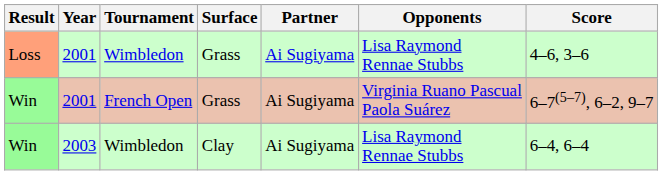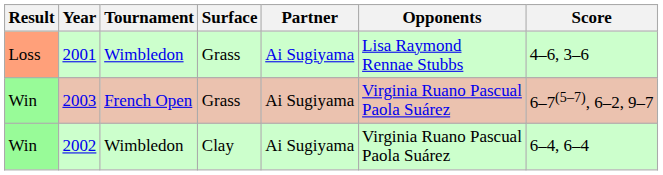 <table class="sortable wikitable">
 <tr>
 <th>Result</th>
 <th>Year</th>
 <th>Tournament</th>
 <th>Surface</th>
 <th>Partner</th>
 <th>Opponents</th>
 <th>Score</th>
 </tr>
 <tr bgcolor=CCFFCC>
 <td bgcolor=FFA07A>Loss</td>
 <td><a href='#'>2001</a></td>
 <td><a href='#'>Wimbledon</a></td>
 <td>Grass</td>
 <td> <a href='#'>Ai Sugiyama</a></td>
 <td> <a href='#'>Lisa Raymond</a><br> <a href='#'>Rennae Stubbs</a></td>
 <td>4–6, 3–6</td>
 </tr>
 <tr bgcolor=EBC2AF>
 <td bgcolor=98FB98>Win</td>
-<td><a href='#'>2001</a></td>
+<td><a href='#'>2003</a></td>
 <td><a href='#'>French Open</a></td>
 <td>Grass</td>
 <td> Ai Sugiyama</td>
 <td> <a href='#'>Virginia Ruano Pascual</a><br> <a href='#'>Paola Suárez</a></td>
 <td>6–7<sup>(5–7)</sup>, 6–2, 9–7</td>
 </tr>
 <tr bgcolor=CCFFCC>
 <td bgcolor=98FB98>Win</td>
-<td><a href='#'>2003</a></td>
+<td><a href='#'>2002</a></td>
 <td>Wimbledon</td>
 <td>Clay</td>
 <td> Ai Sugiyama</td>
-<td> <a href='#'>Lisa Raymond</a><br> <a href='#'>Rennae Stubbs</a></td>
+<td> Virginia Ruano Pascual<br> Paola Suárez</td>
 <td>6–4, 6–4</td>
 </tr>
 </table>
